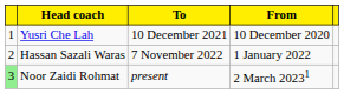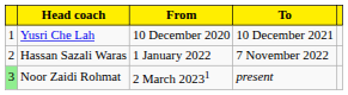 <table class="wikitable">
 <tr>
 <th style="background:#FFEE00; color:black; border:1px solid black;"></th>
 <th style="background:#FFEE00; color:black; border:1px solid black;">Head coach</th>
+<th style="background:#FFEE00; color:black; border:1px solid black;">From</th>
 <th style="background:#FFEE00; color:black; border:1px solid black;">To</th>
-<th style="background:#FFEE00; color:black; border:1px solid black;">From</th>
 <th style="background:#FFEE00; color:black; border:1px solid black;"></th>
 </tr>
 <tr>
 <td align=center>1</td>
 <td> <a href='#'>Yusri Che Lah</a></td>
+<td>10 December 2020</td>
 <td>10 December 2021</td>
-<td>10 December 2020</td>
 <td align=center></td>
 </tr>
 <tr>
 <td align=center>2</td>
 <td> Hassan Sazali Waras</td>
+<td>1 January 2022</td>
 <td>7 November 2022</td>
-<td>1 January 2022</td>
 <td align=center></td>
 </tr>
 <tr>
 <td align=center style="background: lightgreen;">3</td>
 <td> Noor Zaidi Rohmat</td>
+<td>2 March 2023<sup>1</sup></td>
 <td><em>present</em></td>
-<td>2 March 2023<sup>1</sup></td>
 <td align=center></td>
 </tr>
 </table>
